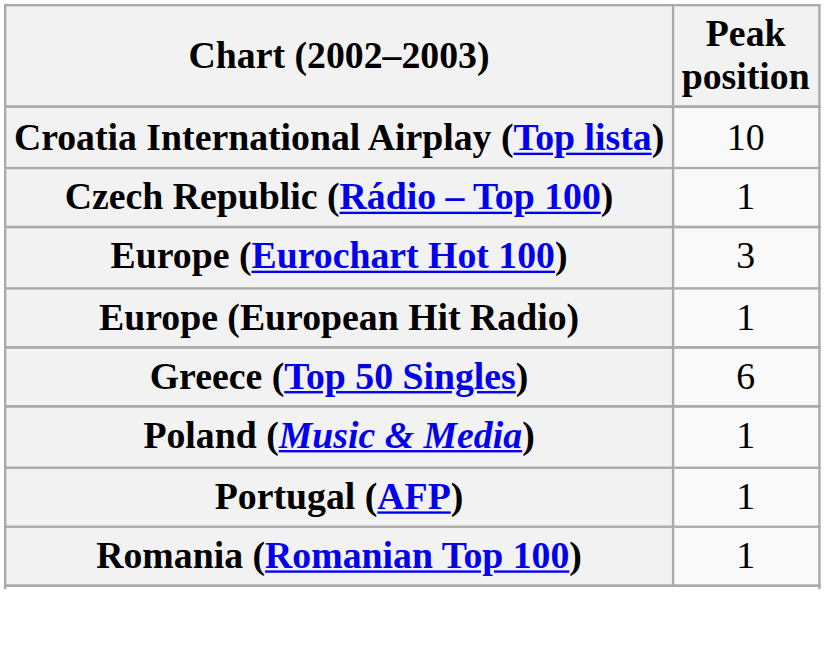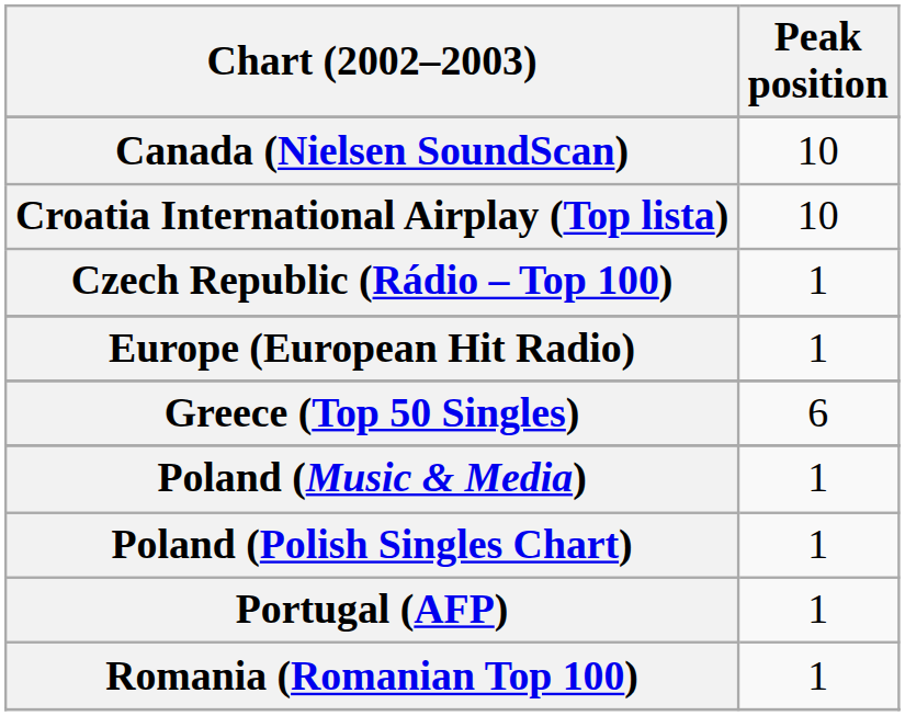 <table class="wikitable sortable plainrowheaders" style="text-align:center">
 <tr>
 <th>Chart (2002–2003)</th>
 <th>Peak<br>position</th>
 </tr>
 <tr>
 </tr>
 <tr>
 </tr>
 <tr>
 </tr>
 <tr>
 </tr>
 <tr>
+<th scope="row">Canada (<a href='#'>Nielsen SoundScan</a>)</th>
+<td>10</td>
+</tr>
+<tr>
 <th scope="row">Croatia International Airplay (<a href='#'>Top lista</a>)</th>
 <td>10</td>
 </tr>
 <tr>
 <th scope="row">Czech Republic (<a href='#'>Rádio – Top 100</a>)</th>
 <td>1</td>
 </tr>
 <tr>
-</tr>
-<tr>
-<th scope="row">Europe (<a href='#'>Eurochart Hot 100</a>)</th>
-<td>3</td>
 </tr>
 <tr>
 <th scope="row">Europe (European Hit Radio)</th>
 <td>1</td>
 </tr>
 <tr>
 </tr>
 <tr>
 </tr>
 <tr>
 </tr>
 <tr>
 <th scope="row">Greece (<a href='#'>Top 50 Singles</a>)</th>
 <td>6</td>
 </tr>
 <tr>
 </tr>
 <tr>
 </tr>
 <tr>
 </tr>
 <tr>
 </tr>
 <tr>
 </tr>
 <tr>
 </tr>
 <tr>
 </tr>
 <tr>
 </tr>
 <tr>
 <th scope="row">Poland (<em><a href='#'>Music & Media</a></em>)</th>
 <td>1</td>
 </tr>
 <tr>
+<th scope="row">Poland (<a href='#'>Polish Singles Chart</a>)</th>
+<td>1</td>
+</tr>
+<tr>
 <th scope="row">Portugal (<a href='#'>AFP</a>)</th>
 <td>1</td>
 </tr>
 <tr>
 <th scope="row">Romania (<a href='#'>Romanian Top 100</a>)</th>
 <td>1</td>
 </tr>
 <tr>
 </tr>
 <tr>
 </tr>
 <tr>
 </tr>
 <tr>
 </tr>
 <tr>
 </tr>
 </table>
